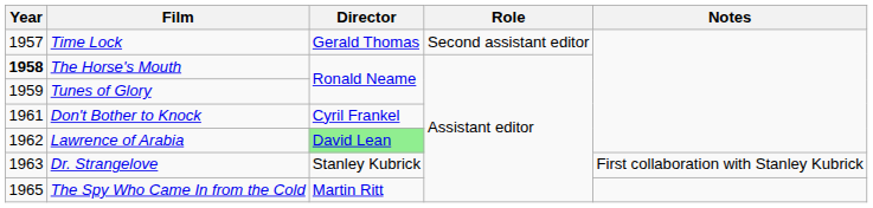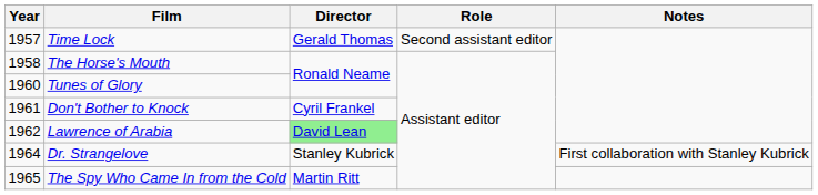 <table class="wikitable">
 <tr>
 <th>Year</th>
 <th>Film</th>
 <th>Director</th>
 <th>Role</th>
 <th>Notes</th>
 </tr>
 <tr>
 <td>1957</td>
 <td><em><a href='#'>Time Lock</a></em></td>
 <td><a href='#'>Gerald Thomas</a></td>
 <td>Second assistant editor</td>
 <td rowspan=5><small></small></td>
 </tr>
 <tr>
-<td><strong>1958</strong></td>
+<td>1958</td>
 <td><em><a href='#'>The Horse's Mouth</a></em></td>
 <td rowspan=2><a href='#'>Ronald Neame</a></td>
 <td rowspan=6>Assistant editor</td>
 </tr>
 <tr>
-<td>1959</td>
+<td>1960</td>
 <td><em><a href='#'>Tunes of Glory</a></em></td>
 </tr>
 <tr>
 <td>1961</td>
 <td><em><a href='#'>Don't Bother to Knock</a></em></td>
 <td><a href='#'>Cyril Frankel</a></td>
 </tr>
 <tr>
 <td>1962</td>
 <td><em><a href='#'>Lawrence of Arabia</a></em></td>
 <td style="background: lightgreen;"><a href='#'>David Lean</a></td>
 </tr>
 <tr>
-<td>1963</td>
+<td>1964</td>
 <td><em><a href='#'>Dr. Strangelove</a></em></td>
 <td>Stanley Kubrick</td>
 <td>First collaboration with Stanley Kubrick</td>
 </tr>
 <tr>
 <td>1965</td>
 <td><em><a href='#'>The Spy Who Came In from the Cold</a></em></td>
 <td><a href='#'>Martin Ritt</a></td>
 <td><small></small></td>
 </tr>
 </table>
